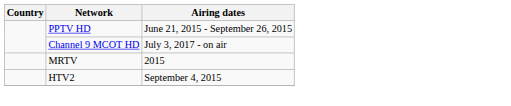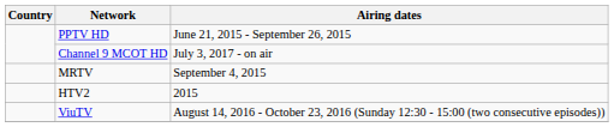 <table class="wikitable">
 <tr>
 <th>Country</th>
 <th>Network</th>
 <th>Airing dates</th>
 </tr>
 <tr>
 <td rowspan=2></td>
 <td><a href='#'>PPTV HD</a></td>
 <td>June 21, 2015 - September 26, 2015</td>
 </tr>
 <tr>
 <td><a href='#'>Channel 9 MCOT HD</a></td>
 <td>July 3, 2017 - on air</td>
 </tr>
 <tr>
 <td></td>
 <td>MRTV</td>
+<td>September 4, 2015</td>
+</tr>
+<tr>
+<td></td>
+<td>HTV2</td>
 <td>2015</td>
 </tr>
 <tr>
 <td></td>
-<td>HTV2</td>
-<td>September 4, 2015</td>
+<td><a href='#'>ViuTV</a></td>
+<td>August 14, 2016 - October 23, 2016 (Sunday 12:30 - 15:00 (two consecutive episodes))</td>
 </tr>
 <tr>
 </tr>
 </table>
